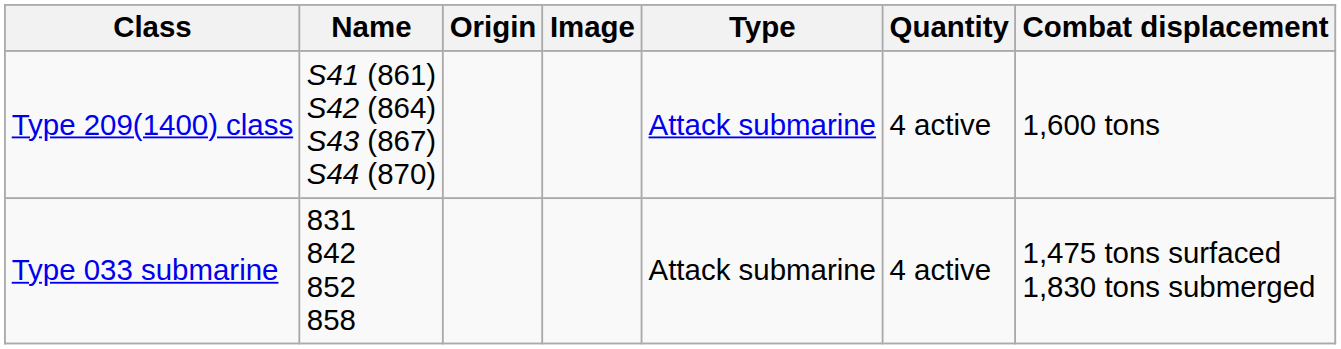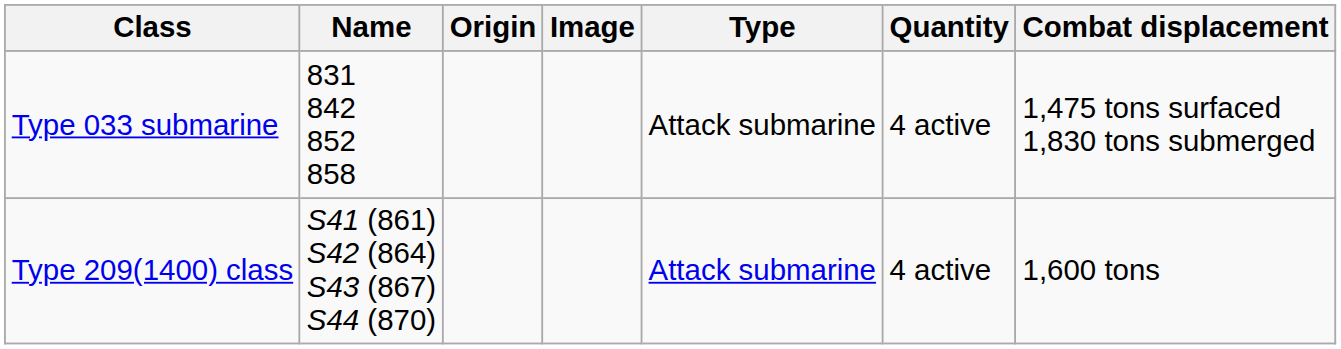 <table class="wikitable">
 <tr>
 <th>Class</th>
 <th>Name</th>
 <th>Origin</th>
 <th>Image</th>
 <th>Type</th>
 <th>Quantity</th>
 <th>Combat displacement</th>
 </tr>
 <tr>
+<td><a href='#'>Type 033 submarine</a></td>
+<td>831<br>842<br>852<br>858</td>
+<td></td>
+<td></td>
+<td>Attack submarine</td>
+<td>4 active</td>
+<td>1,475 tons surfaced<br>1,830 tons submerged</td>
+</tr>
+<tr>
 <td><a href='#'>Type 209(1400) class</a></td>
 <td><em>S41</em> (861)<br><em>S42</em> (864)<br><em>S43</em> (867)<br><em>S44</em> (870)</td>
 <td></td>
 <td></td>
 <td><a href='#'>Attack submarine</a></td>
 <td>4 active</td>
 <td>1,600 tons</td>
 </tr>
-<tr>
-<td><a href='#'>Type 033 submarine</a></td>
-<td>831<br>842<br>852<br>858</td>
-<td></td>
-<td></td>
-<td>Attack submarine</td>
-<td>4 active</td>
-<td>1,475 tons surfaced<br>1,830 tons submerged</td>
-</tr>
 </table>
